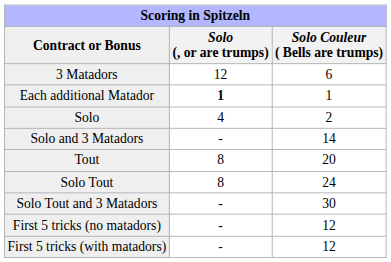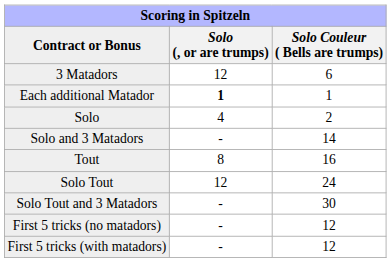 <table class="wikitable" align="left"  style="background-color:white">
 <tr style="background-color:#B3B7FF" align="center">
 <td colspan="3"><strong>Scoring in Spitzeln</strong></td>
 </tr>
 <tr>
 <th style="background:#efefef;"><strong>Contract or Bonus</strong></th>
 <th><strong><em>Solo</em></strong><br>(,  or  are trumps)</th>
 <th><strong><em>Solo Couleur</em></strong><br>( Bells are trumps)</th>
 </tr>
 <tr align="center">
 <td style="background:#efefef;">3 Matadors</td>
 <td>12</td>
 <td>6</td>
 </tr>
 <tr align="center">
 <td style="background:#efefef;">Each additional Matador</td>
 <td><strong>1</strong></td>
 <td>1</td>
 </tr>
 <tr align="center">
 <td style="background:#efefef;">Solo</td>
 <td>4</td>
 <td>2</td>
 </tr>
 <tr align="center">
 <td style="background:#efefef;">Solo and 3 Matadors</td>
 <td>-</td>
 <td>14</td>
 </tr>
 <tr align="center">
 <td style="background:#efefef;">Tout</td>
 <td>8</td>
-<td>20</td>
+<td>16</td>
 </tr>
 <tr align="center">
 <td style="background:#efefef;">Solo Tout</td>
-<td>8</td>
+<td>12</td>
 <td>24</td>
 </tr>
 <tr align="center">
 <td style="background:#efefef;">Solo Tout  and 3 Matadors</td>
 <td>-</td>
 <td>30</td>
 </tr>
 <tr align="center">
 <td style="background:#efefef;">First 5 tricks (no matadors)</td>
 <td>-</td>
 <td>12</td>
 </tr>
 <tr align="center">
 <td style="background:#efefef;">First 5 tricks (with matadors)</td>
 <td>-</td>
 <td>12</td>
 </tr>
 </table>
